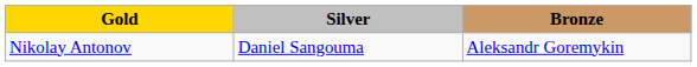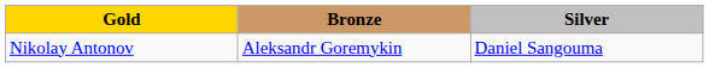 <table class="wikitable" style="text-align:left">
 <tr align="center">
 <td width=200 bgcolor=gold><strong>Gold</strong></td>
+<td width=200 bgcolor=CC9966><strong>Bronze</strong></td>
 <td width=200 bgcolor=silver><strong>Silver</strong></td>
-<td width=200 bgcolor=CC9966><strong>Bronze</strong></td>
 </tr>
 <tr>
 <td><a href='#'>Nikolay Antonov</a><br><em></em></td>
+<td><a href='#'>Aleksandr Goremykin</a><br><em></em></td>
 <td><a href='#'>Daniel Sangouma</a><br><em></em></td>
-<td><a href='#'>Aleksandr Goremykin</a><br><em></em></td>
 </tr>
 </table>
